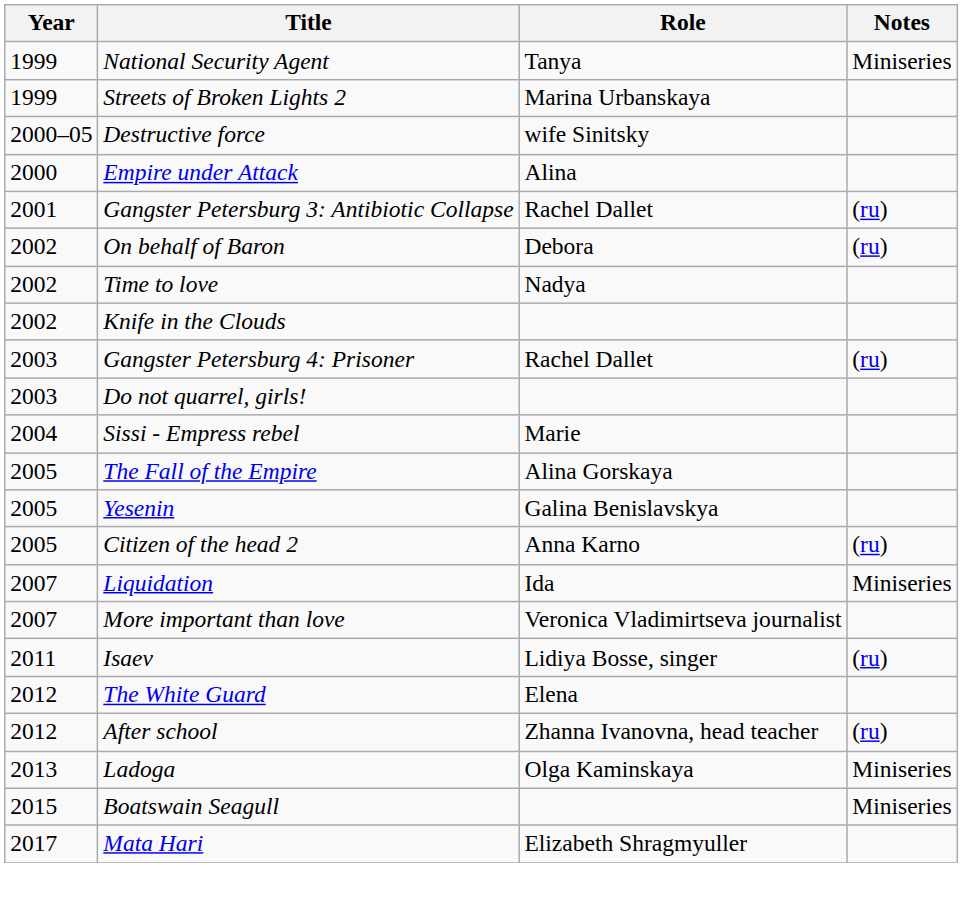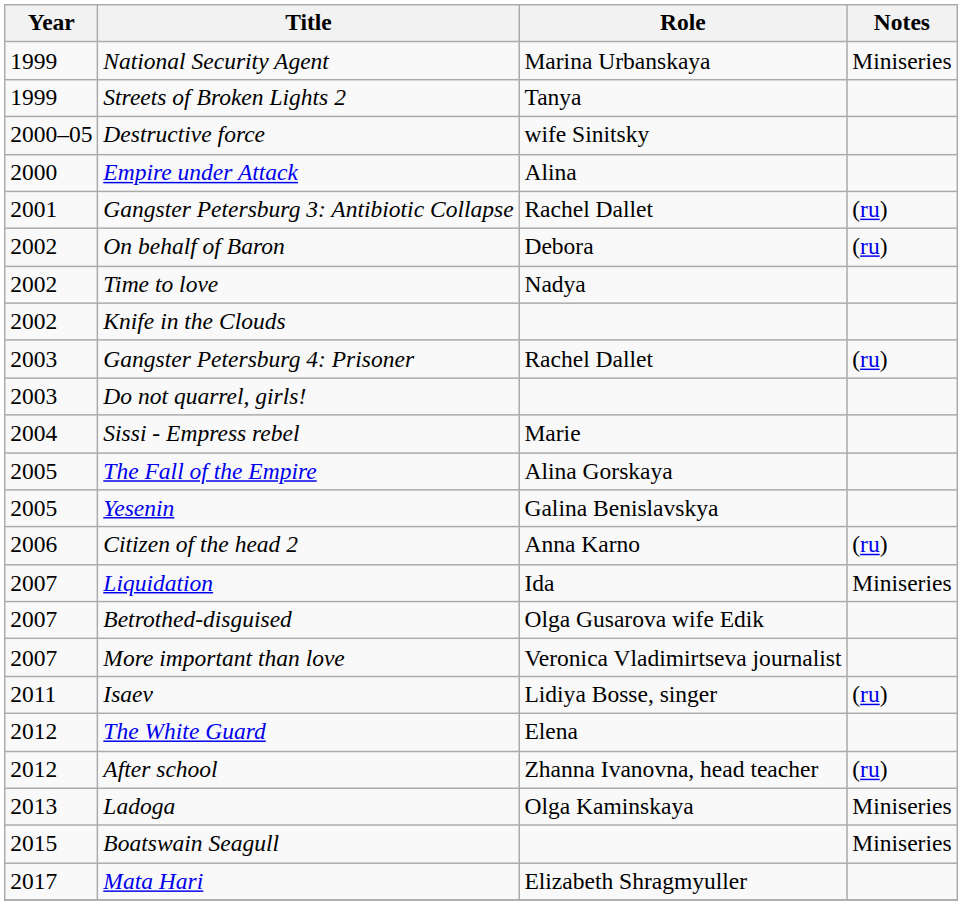 <table class="wikitable sortable">
 <tr>
 <th>Year</th>
 <th>Title</th>
 <th>Role</th>
 <th>Notes</th>
 </tr>
 <tr>
 <td>1999</td>
 <td><em>National Security Agent</em></td>
-<td>Tanya</td>
+<td>Marina Urbanskaya</td>
 <td>Miniseries</td>
 </tr>
 <tr>
 <td>1999</td>
 <td><em>Streets of Broken Lights 2</em></td>
-<td>Marina Urbanskaya</td>
+<td>Tanya</td>
 <td></td>
 </tr>
 <tr>
 <td>2000–05</td>
 <td><em>Destructive force</em></td>
 <td>wife Sinitsky</td>
 <td></td>
 </tr>
 <tr>
 <td>2000</td>
 <td><em><a href='#'>Empire under Attack</a></em></td>
 <td>Alina</td>
 <td></td>
 </tr>
 <tr>
 <td>2001</td>
 <td><em>Gangster Petersburg 3: Antibiotic Collapse</em></td>
 <td>Rachel Dallet</td>
 <td>(<a href='#'>ru</a>)</td>
 </tr>
 <tr>
 <td>2002</td>
 <td><em>On behalf of Baron</em></td>
 <td>Debora</td>
 <td>(<a href='#'>ru</a>)</td>
 </tr>
 <tr>
 <td>2002</td>
 <td><em>Time to love</em></td>
 <td>Nadya</td>
 <td></td>
 </tr>
 <tr>
 <td>2002</td>
 <td><em>Knife in the Clouds</em></td>
 <td></td>
 <td></td>
 </tr>
 <tr>
 <td>2003</td>
 <td><em>Gangster Petersburg 4: Prisoner</em></td>
 <td>Rachel Dallet</td>
 <td>(<a href='#'>ru</a>)</td>
 </tr>
 <tr>
 <td>2003</td>
 <td><em>Do not quarrel, girls!</em></td>
 <td></td>
 <td></td>
 </tr>
 <tr>
 <td>2004</td>
 <td><em>Sissi - Empress rebel</em></td>
 <td>Marie</td>
 <td></td>
 </tr>
 <tr>
 <td>2005</td>
 <td><em><a href='#'>The Fall of the Empire</a></em></td>
 <td>Alina Gorskaya</td>
 <td></td>
 </tr>
 <tr>
 <td>2005</td>
 <td><em><a href='#'>Yesenin</a></em></td>
 <td>Galina Benislavskya</td>
 <td></td>
 </tr>
 <tr>
-<td>2005</td>
+<td>2006</td>
 <td><em>Citizen of the head 2</em></td>
 <td>Anna Karno</td>
 <td>(<a href='#'>ru</a>)</td>
 </tr>
 <tr>
 <td>2007</td>
 <td><em><a href='#'>Liquidation</a></em></td>
 <td>Ida</td>
 <td>Miniseries</td>
+</tr>
+<tr>
+<td>2007</td>
+<td><em>Betrothed-disguised</em></td>
+<td>Olga Gusarova wife Edik</td>
+<td></td>
 </tr>
 <tr>
 <td>2007</td>
 <td><em>More important than love</em></td>
 <td>Veronica Vladimirtseva journalist</td>
 <td></td>
 </tr>
 <tr>
 <td>2011</td>
 <td><em>Isaev</em></td>
 <td>Lidiya Bosse, singer</td>
 <td>(<a href='#'>ru</a>)</td>
 </tr>
 <tr>
 <td>2012</td>
 <td><em><a href='#'>The White Guard</a></em></td>
 <td>Elena</td>
 <td></td>
 </tr>
 <tr>
 <td>2012</td>
 <td><em>After school</em></td>
 <td>Zhanna Ivanovna, head teacher</td>
 <td>(<a href='#'>ru</a>)</td>
 </tr>
 <tr>
 <td>2013</td>
 <td><em>Ladoga</em></td>
 <td>Olga Kaminskaya</td>
 <td>Miniseries</td>
 </tr>
 <tr>
 <td>2015</td>
 <td><em>Boatswain Seagull</em></td>
 <td></td>
 <td>Miniseries</td>
 </tr>
 <tr>
 <td>2017</td>
 <td><em><a href='#'>Mata Hari</a></em></td>
 <td>Elizabeth Shragmyuller</td>
 <td></td>
 </tr>
 <tr>
 </tr>
 </table>
